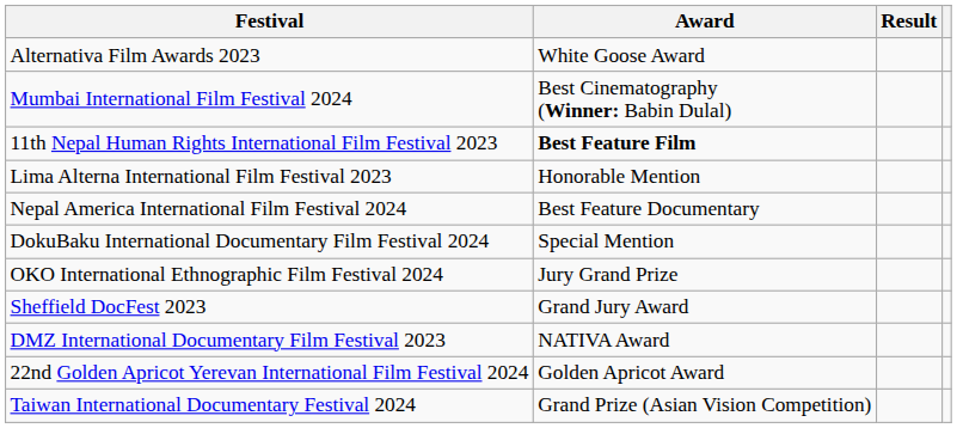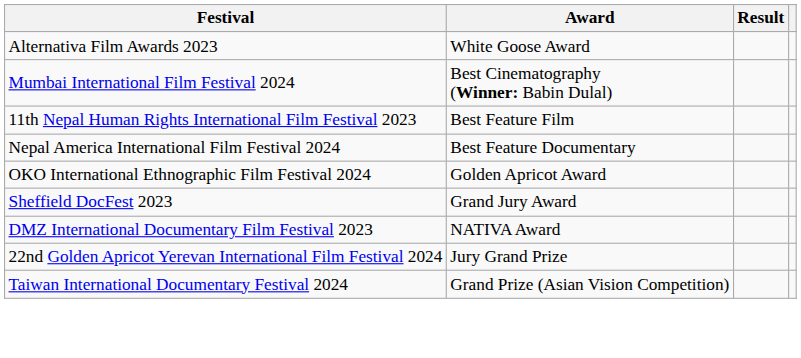 <table class="wikitable sortable">
 <tr>
 <th>Festival</th>
 <th>Award</th>
 <th>Result</th>
 <th></th>
 </tr>
 <tr>
 <td>Alternativa Film Awards 2023</td>
 <td>White Goose Award</td>
 <td></td>
 <td></td>
 </tr>
 <tr>
 <td><a href='#'>Mumbai International Film Festival</a> 2024</td>
 <td>Best Cinematography<br>(<strong>Winner:</strong> Babin Dulal)</td>
 <td></td>
 <td></td>
 </tr>
 <tr>
 <td>11th <a href='#'>Nepal Human Rights International Film Festival</a> 2023</td>
-<td><strong>Best Feature Film</strong></td>
-<td></td>
-<td></td>
-</tr>
-<tr>
-<td>Lima Alterna International Film Festival 2023</td>
-<td>Honorable Mention</td>
+<td>Best Feature Film</td>
 <td></td>
 <td></td>
 </tr>
 <tr>
 <td>Nepal America International Film Festival 2024</td>
 <td>Best Feature Documentary</td>
 <td></td>
 <td></td>
 </tr>
 <tr>
-<td>DokuBaku International Documentary Film Festival 2024</td>
-<td>Special Mention</td>
-<td></td>
-<td></td>
-</tr>
-<tr>
 <td>OKO International Ethnographic Film Festival 2024</td>
-<td>Jury Grand Prize</td>
+<td>Golden Apricot Award</td>
 <td></td>
 <td></td>
 </tr>
 <tr>
 <td><a href='#'>Sheffield DocFest</a> 2023</td>
 <td>Grand Jury Award</td>
 <td></td>
 <td></td>
 </tr>
 <tr>
 <td><a href='#'>DMZ International Documentary Film Festival</a> 2023</td>
 <td>NATIVA Award</td>
 <td></td>
 <td></td>
 </tr>
 <tr>
 <td>22nd <a href='#'>Golden Apricot Yerevan International Film Festival</a> 2024</td>
-<td>Golden Apricot Award</td>
+<td>Jury Grand Prize</td>
 <td></td>
 <td></td>
 </tr>
 <tr>
 <td><a href='#'>Taiwan International Documentary Festival</a> 2024</td>
 <td>Grand Prize (Asian Vision Competition)</td>
 <td></td>
 <td></td>
 </tr>
 </table>
